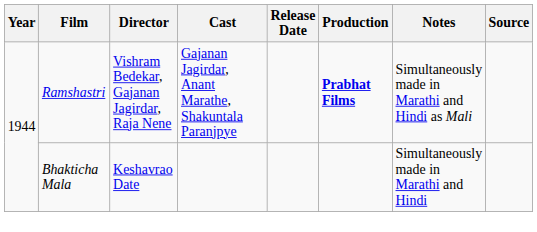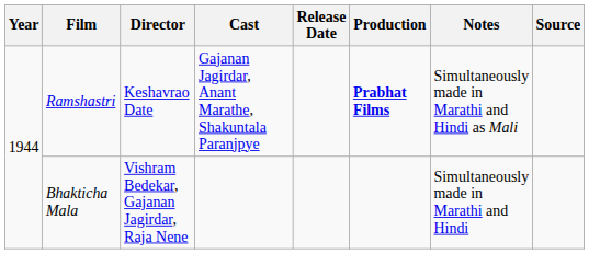 <table class ="wikitable sortable collapsible">
 <tr>
 <th style="width: 05%;">Year</th>
 <th style="width: 15%;">Film</th>
 <th style="width: 15%;">Director</th>
 <th style="width: 40%;" class="unsortable">Cast</th>
 <th style="width: 10%;">Release Date</th>
 <th style="width: 15%;" class="unsortable">Production</th>
 <th style="width: 15%;" class="unsortable">Notes</th>
 <th style="width: 15%;" class="unsortable">Source</th>
 </tr>
 <tr>
 <td rowspan=2 align="center">1944</td>
 <td><em><a href='#'>Ramshastri</a></em></td>
-<td><a href='#'>Vishram Bedekar</a>, <a href='#'>Gajanan Jagirdar</a>, <a href='#'>Raja Nene</a></td>
+<td><a href='#'>Keshavrao Date</a></td>
 <td><a href='#'>Gajanan Jagirdar</a>, <a href='#'>Anant Marathe</a>, <a href='#'>Shakuntala Paranjpye</a></td>
 <td></td>
 <td><strong><a href='#'>Prabhat Films</a></strong></td>
 <td>Simultaneously made in <a href='#'>Marathi</a> and <a href='#'>Hindi</a> as <em>Mali</em></td>
 <td></td>
 </tr>
 <tr>
 <td><em>Bhakticha Mala</em></td>
-<td><a href='#'>Keshavrao Date</a></td>
+<td><a href='#'>Vishram Bedekar</a>, <a href='#'>Gajanan Jagirdar</a>, <a href='#'>Raja Nene</a></td>
 <td></td>
 <td></td>
 <td></td>
 <td>Simultaneously made in <a href='#'>Marathi</a> and <a href='#'>Hindi</a></td>
 <td></td>
 </tr>
 </table>
